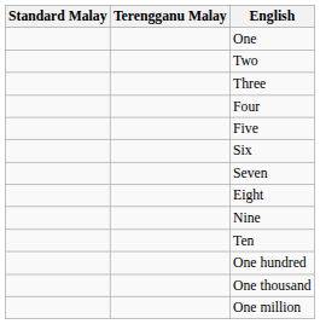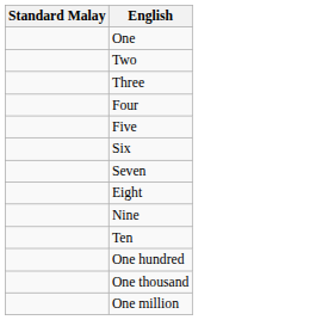 <table class="wikitable">
 <tr>
 <th style="text-align: center;">Standard Malay</th>
-<th style="text-align: center;">Terengganu Malay</th>
 <th style="text-align: center;">English</th>
 </tr>
 <tr>
-<td></td>
 <td></td>
 <td>One</td>
 </tr>
 <tr>
 <td></td>
-<td></td>
 <td>Two</td>
 </tr>
 <tr>
-<td></td>
 <td></td>
 <td>Three</td>
 </tr>
 <tr>
 <td></td>
-<td></td>
 <td>Four</td>
 </tr>
 <tr>
-<td></td>
 <td></td>
 <td>Five</td>
 </tr>
 <tr>
 <td></td>
-<td></td>
 <td>Six</td>
 </tr>
 <tr>
-<td></td>
 <td></td>
 <td>Seven</td>
 </tr>
 <tr>
 <td></td>
-<td></td>
 <td>Eight</td>
 </tr>
 <tr>
-<td></td>
 <td></td>
 <td>Nine</td>
 </tr>
 <tr>
 <td></td>
-<td></td>
 <td>Ten</td>
 </tr>
 <tr>
-<td></td>
 <td></td>
 <td>One hundred</td>
 </tr>
 <tr>
 <td></td>
-<td></td>
 <td>One thousand</td>
 </tr>
 <tr>
 <td></td>
-<td></td>
 <td>One million</td>
 </tr>
 </table>
